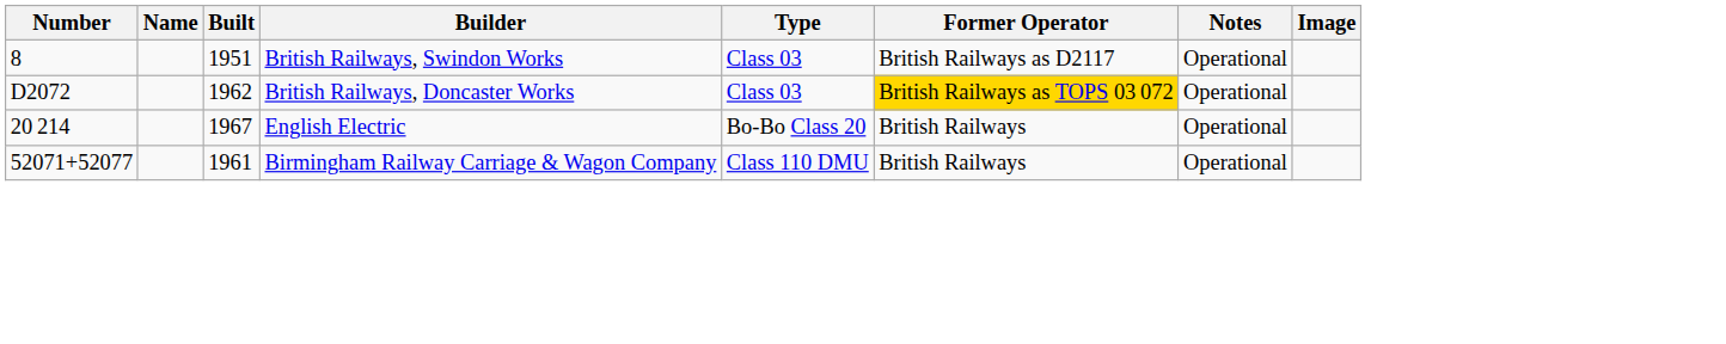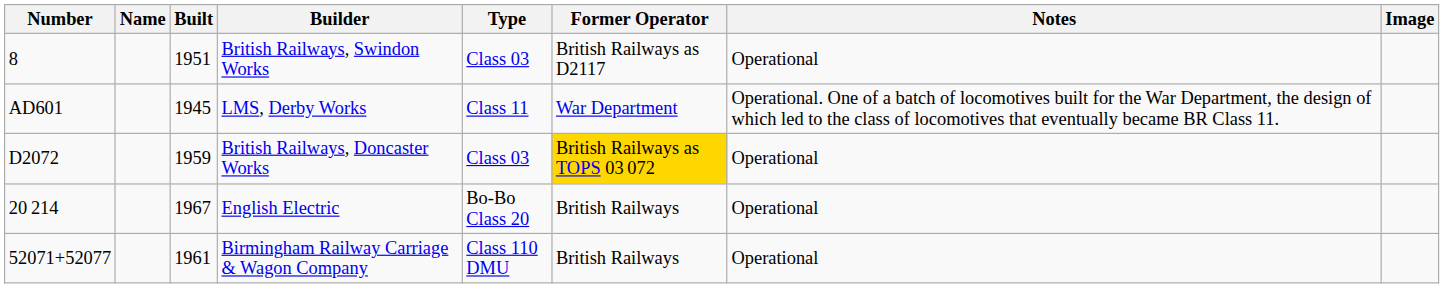 <table class="wikitable sortable">
 <tr>
 <th>Number</th>
 <th>Name</th>
 <th>Built</th>
 <th>Builder</th>
 <th>Type</th>
 <th>Former Operator</th>
 <th class="unsortable">Notes</th>
 <th>Image</th>
 </tr>
 <tr>
 <td>8</td>
 <td></td>
 <td>1951</td>
 <td><a href='#'>British Railways</a>, <a href='#'>Swindon Works</a></td>
 <td> <a href='#'>Class 03</a></td>
 <td>British Railways as D2117</td>
 <td>Operational</td>
 <td></td>
 </tr>
 <tr>
+<td>AD601</td>
+<td></td>
+<td>1945</td>
+<td><a href='#'>LMS</a>, <a href='#'>Derby Works</a></td>
+<td> <a href='#'>Class 11</a></td>
+<td><a href='#'>War Department</a></td>
+<td>Operational. One of a batch of locomotives built for the War Department, the design of which led to the class of locomotives that eventually became BR Class 11.</td>
+<td></td>
+</tr>
+<tr>
 <td>D2072</td>
 <td></td>
-<td>1962</td>
+<td>1959</td>
 <td><a href='#'>British Railways</a>, <a href='#'>Doncaster Works</a></td>
 <td> <a href='#'>Class 03</a></td>
 <td style="background: gold;">British Railways as <a href='#'>TOPS</a> 03 072</td>
 <td>Operational</td>
 <td></td>
 </tr>
 <tr>
 <td>20 214</td>
 <td></td>
 <td>1967</td>
 <td><a href='#'>English Electric</a></td>
 <td>Bo-Bo <a href='#'>Class 20</a></td>
 <td>British Railways</td>
 <td>Operational</td>
 <td></td>
 </tr>
 <tr>
 <td>52071+52077</td>
 <td></td>
 <td>1961</td>
 <td><a href='#'>Birmingham Railway Carriage & Wagon Company</a></td>
 <td><a href='#'>Class 110 DMU</a></td>
 <td>British Railways</td>
 <td>Operational</td>
 <td></td>
 </tr>
 </table>
